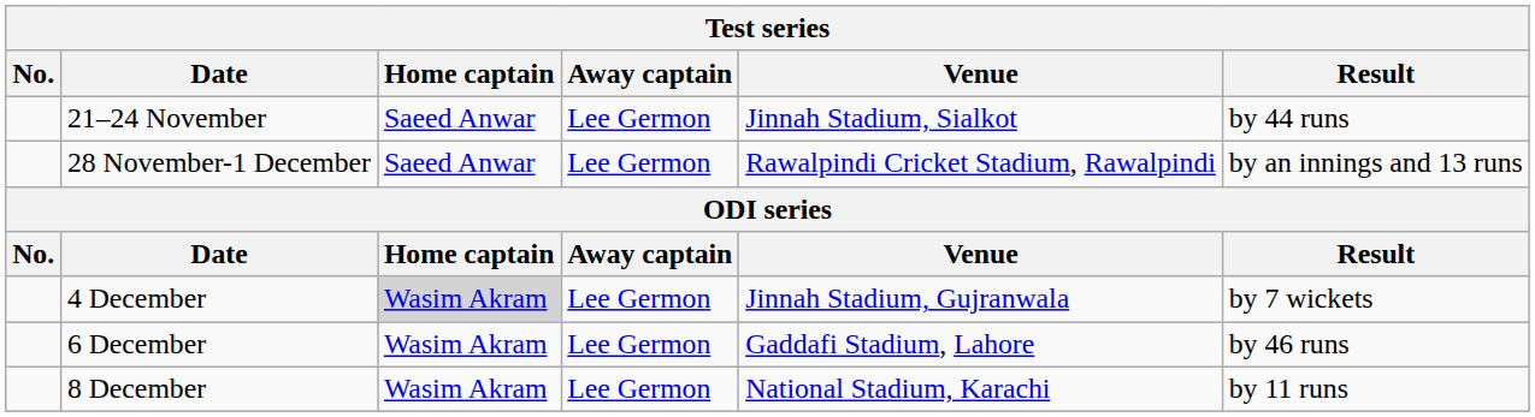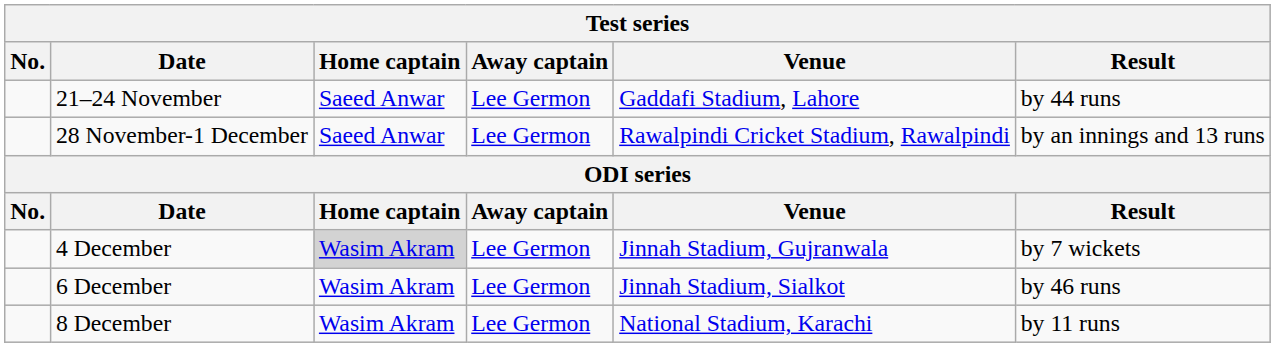 <table class="wikitable">
 <tr>
 <th colspan="9">Test series</th>
 </tr>
 <tr>
 <th>No.</th>
 <th>Date</th>
 <th>Home captain</th>
 <th>Away captain</th>
 <th>Venue</th>
 <th>Result</th>
 </tr>
 <tr>
 <td></td>
 <td>21–24 November</td>
 <td><a href='#'>Saeed Anwar</a></td>
 <td><a href='#'>Lee Germon</a></td>
-<td><a href='#'>Jinnah Stadium, Sialkot</a></td>
+<td><a href='#'>Gaddafi Stadium</a>, <a href='#'>Lahore</a></td>
 <td> by 44 runs</td>
 </tr>
 <tr>
 <td></td>
 <td>28 November-1 December</td>
 <td><a href='#'>Saeed Anwar</a></td>
 <td><a href='#'>Lee Germon</a></td>
 <td><a href='#'>Rawalpindi Cricket Stadium</a>, <a href='#'>Rawalpindi</a></td>
 <td> by an innings and 13 runs</td>
 </tr>
 <tr>
 <th colspan="9">ODI series</th>
 </tr>
 <tr>
 <th>No.</th>
 <th>Date</th>
 <th>Home captain</th>
 <th>Away captain</th>
 <th>Venue</th>
 <th>Result</th>
 </tr>
 <tr>
 <td></td>
 <td>4 December</td>
 <td style="background: lightgrey;"><a href='#'>Wasim Akram</a></td>
 <td><a href='#'>Lee Germon</a></td>
 <td><a href='#'>Jinnah Stadium, Gujranwala</a></td>
 <td> by 7 wickets</td>
 </tr>
 <tr>
 <td></td>
 <td>6 December</td>
 <td><a href='#'>Wasim Akram</a></td>
 <td><a href='#'>Lee Germon</a></td>
-<td><a href='#'>Gaddafi Stadium</a>, <a href='#'>Lahore</a></td>
+<td><a href='#'>Jinnah Stadium, Sialkot</a></td>
 <td> by 46 runs</td>
 </tr>
 <tr>
 <td></td>
 <td>8 December</td>
 <td><a href='#'>Wasim Akram</a></td>
 <td><a href='#'>Lee Germon</a></td>
 <td><a href='#'>National Stadium, Karachi</a></td>
 <td> by 11 runs</td>
 </tr>
 </table>
